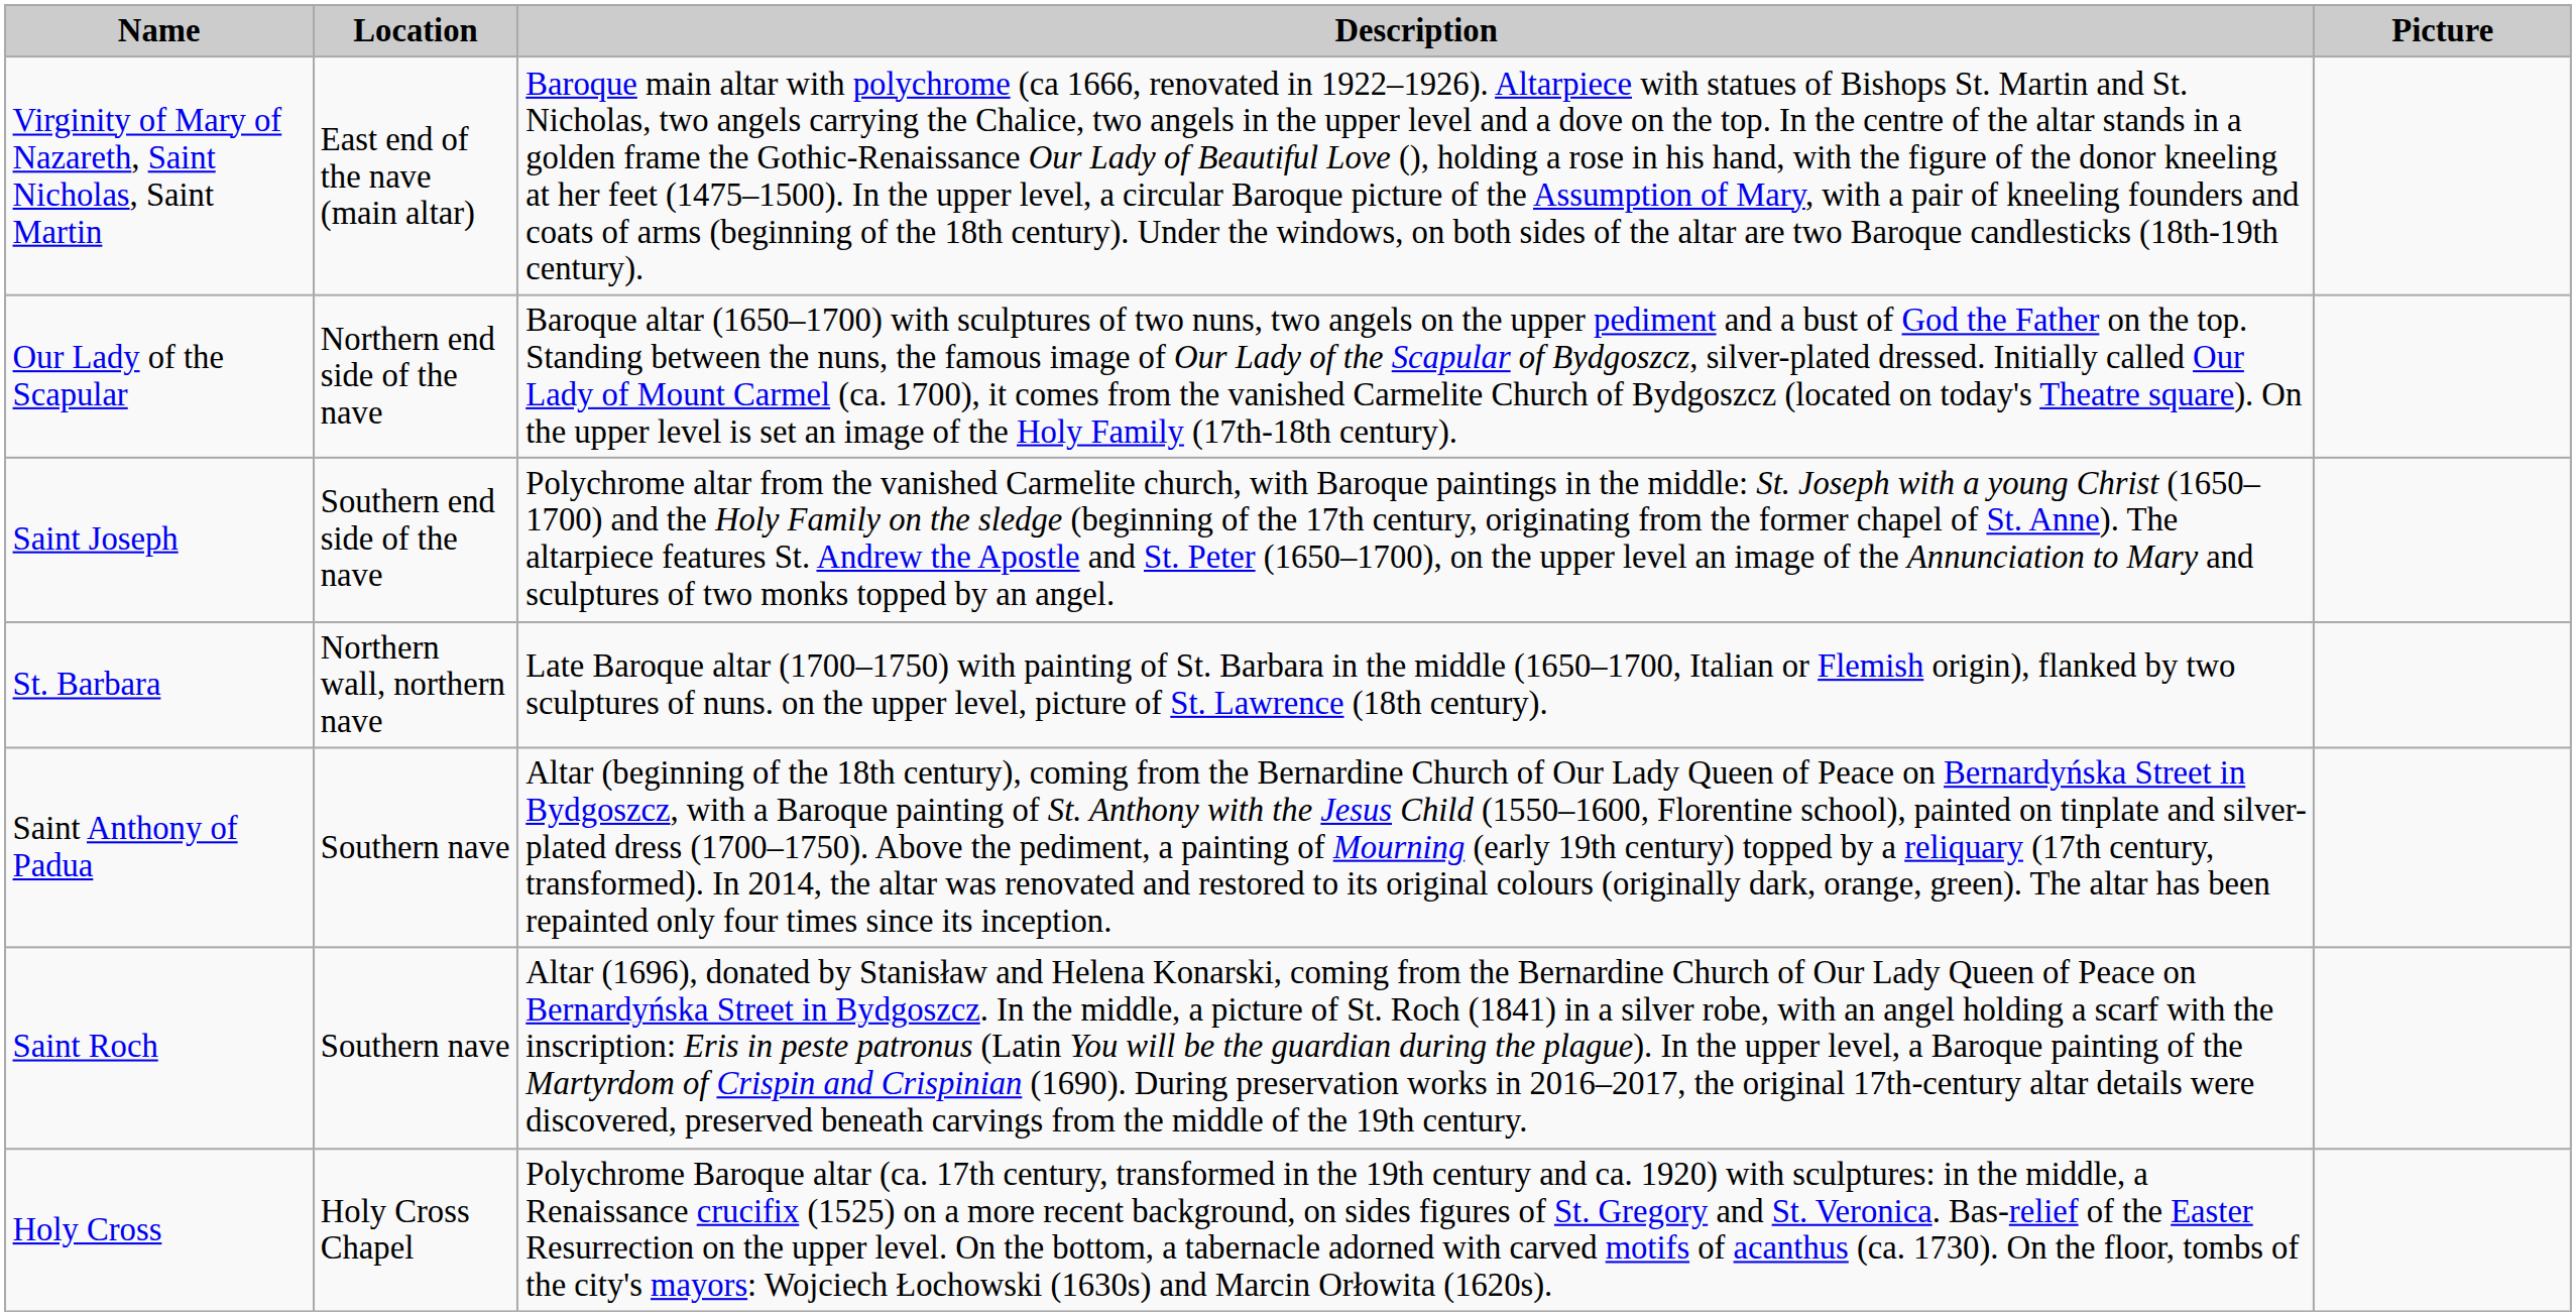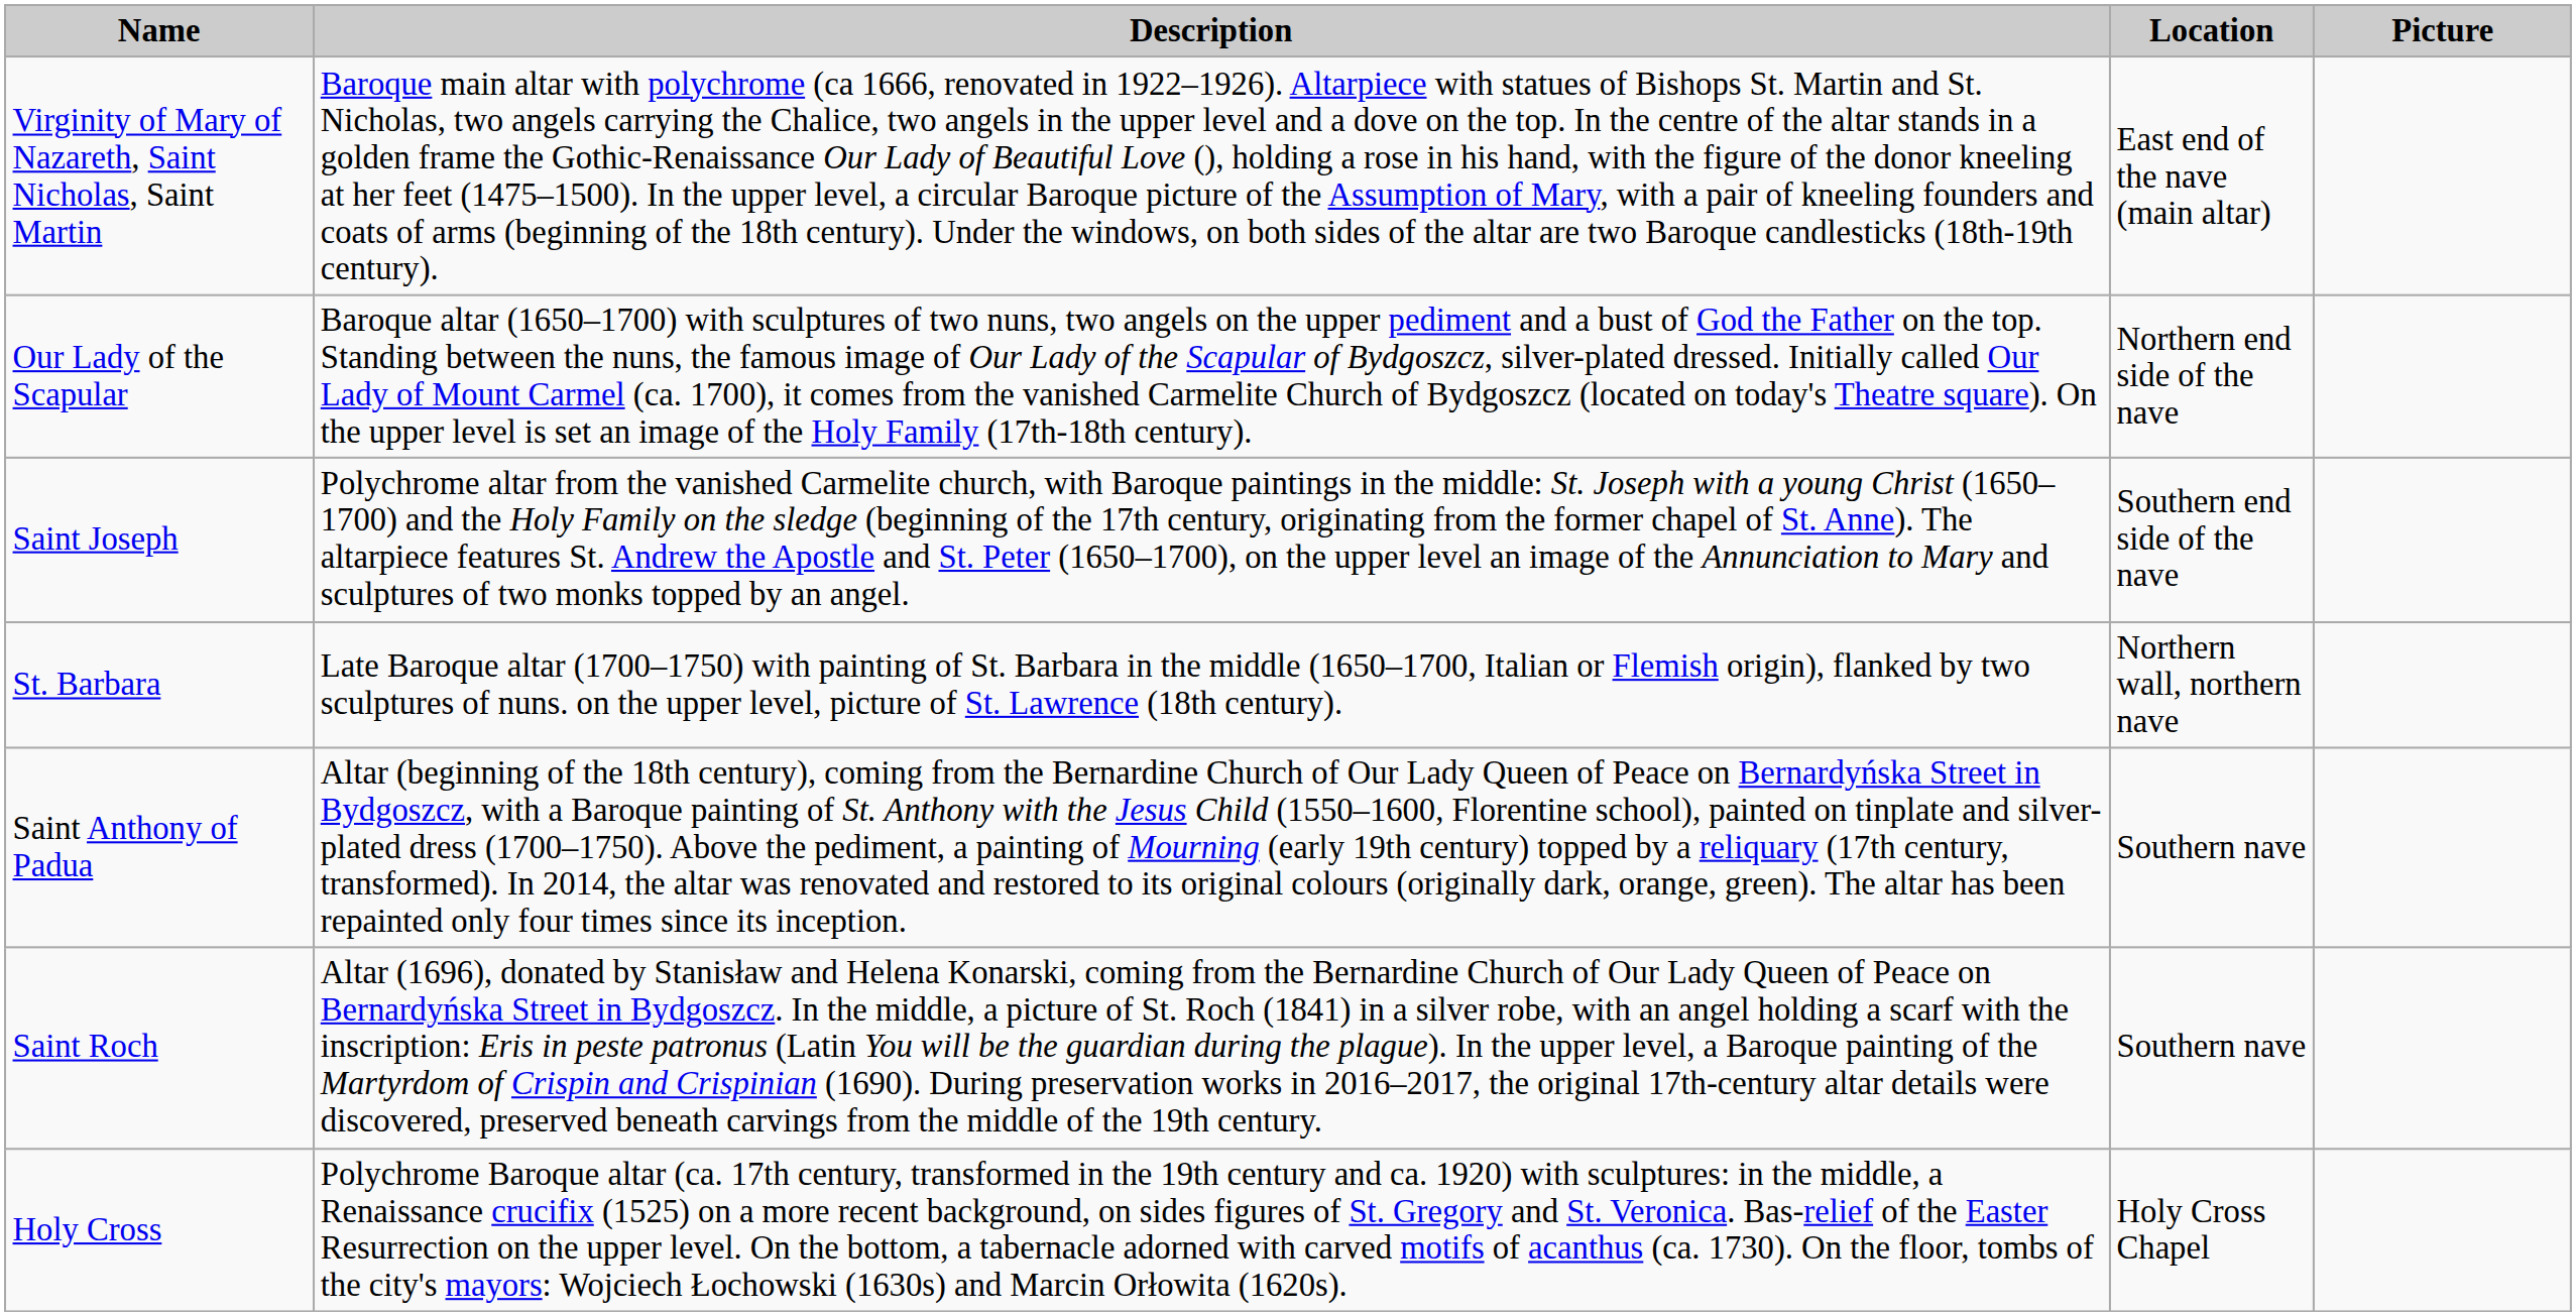 <table class="wikitable" width="">
 <tr align="center" bgcolor="#CCCCCC">
 <td width=12%><strong>Name</strong></td>
+<td width=70%><strong>Description</strong></td>
 <td width=8%><strong>Location</strong></td>
-<td width=70%><strong>Description</strong></td>
 <td width=10%><strong>Picture</strong></td>
 </tr>
 <tr ----bgcolor="#EFEFEF">
 <td><a href='#'>Virginity of Mary of Nazareth</a>, <a href='#'>Saint Nicholas</a>, Saint <a href='#'>Martin</a></td>
+<td><a href='#'>Baroque</a> main altar with <a href='#'>polychrome</a> (ca 1666, renovated in 1922–1926). <a href='#'>Altarpiece</a> with statues of Bishops St. Martin and St. Nicholas, two angels carrying the Chalice, two angels in the upper level and a dove on the top. In the centre of the altar stands in a golden frame the Gothic-Renaissance <em>Our Lady of Beautiful Love</em> (), holding a rose in his hand, with the figure of the donor kneeling at her feet (1475–1500). In the upper level, a circular Baroque picture of the <a href='#'>Assumption of Mary</a>, with a pair of kneeling founders and coats of arms (beginning of the 18th century). Under the windows, on both sides of the altar are two Baroque candlesticks (18th-19th century).</td>
 <td>East end of the nave (main altar)</td>
-<td><a href='#'>Baroque</a> main altar with <a href='#'>polychrome</a> (ca 1666, renovated in 1922–1926). <a href='#'>Altarpiece</a> with statues of Bishops St. Martin and St. Nicholas, two angels carrying the Chalice, two angels in the upper level and a dove on the top. In the centre of the altar stands in a golden frame the Gothic-Renaissance <em>Our Lady of Beautiful Love</em> (), holding a rose in his hand, with the figure of the donor kneeling at her feet (1475–1500). In the upper level, a circular Baroque picture of the <a href='#'>Assumption of Mary</a>, with a pair of kneeling founders and coats of arms (beginning of the 18th century). Under the windows, on both sides of the altar are two Baroque candlesticks (18th-19th century).</td>
 <td></td>
 </tr>
 <tr ---->
 <td><a href='#'>Our Lady</a> of the <a href='#'>Scapular</a></td>
+<td>Baroque altar (1650–1700) with sculptures of two nuns, two angels on the upper <a href='#'>pediment</a> and a bust of <a href='#'>God the Father</a> on the top. Standing between the nuns, the famous image of <em>Our Lady of the <a href='#'>Scapular</a> of Bydgoszcz</em>, silver-plated dressed. Initially called <a href='#'>Our Lady of Mount Carmel</a> (ca. 1700), it comes from the vanished Carmelite Church of Bydgoszcz (located on today's <a href='#'>Theatre square</a>). On the upper level is set an image of the <a href='#'>Holy Family</a> (17th-18th century).</td>
 <td>Northern end side of the nave</td>
-<td>Baroque altar (1650–1700) with sculptures of two nuns, two angels on the upper <a href='#'>pediment</a> and a bust of <a href='#'>God the Father</a> on the top. Standing between the nuns, the famous image of <em>Our Lady of the <a href='#'>Scapular</a> of Bydgoszcz</em>, silver-plated dressed. Initially called <a href='#'>Our Lady of Mount Carmel</a> (ca. 1700), it comes from the vanished Carmelite Church of Bydgoszcz (located on today's <a href='#'>Theatre square</a>). On the upper level is set an image of the <a href='#'>Holy Family</a> (17th-18th century).</td>
 <td></td>
 </tr>
 <tr ----bgcolor="#EFEFEF">
 <td><a href='#'>Saint Joseph</a></td>
+<td>Polychrome altar from the vanished Carmelite church, with Baroque paintings in the middle: <em>St. Joseph with a young Christ</em> (1650–1700) and the <em>Holy Family on the sledge</em> (beginning of the 17th century, originating from the former chapel of <a href='#'>St. Anne</a>). The altarpiece features St. <a href='#'>Andrew the Apostle</a> and <a href='#'>St. Peter</a> (1650–1700), on the upper level an image of the <em>Annunciation to Mary</em> and sculptures of two monks topped by an angel.</td>
 <td>Southern end side of the nave</td>
-<td>Polychrome altar from the vanished Carmelite church, with Baroque paintings in the middle: <em>St. Joseph with a young Christ</em> (1650–1700) and the <em>Holy Family on the sledge</em> (beginning of the 17th century, originating from the former chapel of <a href='#'>St. Anne</a>). The altarpiece features St. <a href='#'>Andrew the Apostle</a> and <a href='#'>St. Peter</a> (1650–1700), on the upper level an image of the <em>Annunciation to Mary</em> and sculptures of two monks topped by an angel.</td>
 <td></td>
 </tr>
 <tr ---->
 <td><a href='#'>St. Barbara</a></td>
+<td>Late Baroque altar (1700–1750) with painting of St. Barbara in the middle (1650–1700, Italian or <a href='#'>Flemish</a> origin), flanked by two sculptures of nuns. on the upper level, picture of <a href='#'>St. Lawrence</a> (18th century).</td>
 <td>Northern wall, northern nave</td>
-<td>Late Baroque altar (1700–1750) with painting of St. Barbara in the middle (1650–1700, Italian or <a href='#'>Flemish</a> origin), flanked by two sculptures of nuns. on the upper level, picture of <a href='#'>St. Lawrence</a> (18th century).</td>
 <td></td>
 </tr>
 <tr ----bgcolor="#EFEFEF">
 <td>Saint <a href='#'>Anthony of Padua</a></td>
+<td>Altar (beginning of the 18th century), coming from the Bernardine Church of Our Lady Queen of Peace on <a href='#'>Bernardyńska Street in Bydgoszcz</a>, with a Baroque painting of <em>St. Anthony with the <a href='#'>Jesus</a> Child</em> (1550–1600, Florentine school), painted on tinplate and silver-plated dress (1700–1750). Above the pediment, a painting of <em><a href='#'>Mourning</a></em> (early 19th century) topped by a <a href='#'>reliquary</a> (17th century, transformed). In 2014, the altar was renovated and restored to its original colours (originally dark, orange, green). The altar has been repainted only four times since its inception.</td>
 <td>Southern nave</td>
-<td>Altar (beginning of the 18th century), coming from the Bernardine Church of Our Lady Queen of Peace on <a href='#'>Bernardyńska Street in Bydgoszcz</a>, with a Baroque painting of <em>St. Anthony with the <a href='#'>Jesus</a> Child</em> (1550–1600, Florentine school), painted on tinplate and silver-plated dress (1700–1750). Above the pediment, a painting of <em><a href='#'>Mourning</a></em> (early 19th century) topped by a <a href='#'>reliquary</a> (17th century, transformed). In 2014, the altar was renovated and restored to its original colours (originally dark, orange, green). The altar has been repainted only four times since its inception.</td>
 <td></td>
 </tr>
 <tr ---->
 <td><a href='#'>Saint Roch</a></td>
+<td>Altar (1696), donated by Stanisław and Helena Konarski, coming from the Bernardine Church of Our Lady Queen of Peace on <a href='#'>Bernardyńska Street in Bydgoszcz</a>. In the middle, a picture of St. Roch (1841) in a silver robe, with an angel holding a scarf with the inscription: <em>Eris in peste patronus</em> (Latin <em>You will be the guardian during the plague</em>). In the upper level, a Baroque painting of the <em>Martyrdom of <a href='#'>Crispin and Crispinian</a></em> (1690). During preservation works in 2016–2017, the original 17th-century altar details were discovered, preserved beneath carvings from the middle of the 19th century.</td>
 <td>Southern nave</td>
-<td>Altar (1696), donated by Stanisław and Helena Konarski, coming from the Bernardine Church of Our Lady Queen of Peace on <a href='#'>Bernardyńska Street in Bydgoszcz</a>. In the middle, a picture of St. Roch (1841) in a silver robe, with an angel holding a scarf with the inscription: <em>Eris in peste patronus</em> (Latin <em>You will be the guardian during the plague</em>). In the upper level, a Baroque painting of the <em>Martyrdom of <a href='#'>Crispin and Crispinian</a></em> (1690). During preservation works in 2016–2017, the original 17th-century altar details were discovered, preserved beneath carvings from the middle of the 19th century.</td>
 <td></td>
 </tr>
 <tr ----bgcolor="#EFEFEF">
 <td><a href='#'>Holy Cross</a></td>
+<td>Polychrome Baroque altar (ca. 17th century, transformed in the 19th century and ca. 1920) with sculptures: in the middle, a Renaissance <a href='#'>crucifix</a> (1525) on a more recent background, on sides figures of <a href='#'>St. Gregory</a> and <a href='#'>St. Veronica</a>. Bas-<a href='#'>relief</a> of the <a href='#'>Easter</a> Resurrection on the upper level. On the bottom, a tabernacle adorned with carved <a href='#'>motifs</a> of <a href='#'>acanthus</a> (ca. 1730). On the floor, tombs of the city's <a href='#'>mayors</a>: Wojciech Łochowski (1630s) and Marcin Orłowita (1620s).</td>
 <td>Holy Cross Chapel</td>
-<td>Polychrome Baroque altar (ca. 17th century, transformed in the 19th century and ca. 1920) with sculptures: in the middle, a Renaissance <a href='#'>crucifix</a> (1525) on a more recent background, on sides figures of <a href='#'>St. Gregory</a> and <a href='#'>St. Veronica</a>. Bas-<a href='#'>relief</a> of the <a href='#'>Easter</a> Resurrection on the upper level. On the bottom, a tabernacle adorned with carved <a href='#'>motifs</a> of <a href='#'>acanthus</a> (ca. 1730). On the floor, tombs of the city's <a href='#'>mayors</a>: Wojciech Łochowski (1630s) and Marcin Orłowita (1620s).</td>
 <td></td>
 </tr>
 </table>
